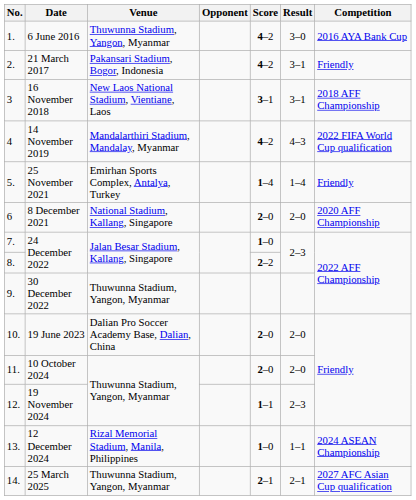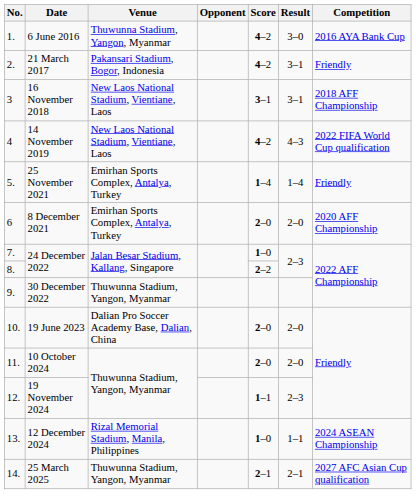 <table class="wikitable sortable" style=>
 <tr>
 <th>No.</th>
 <th>Date</th>
 <th>Venue</th>
 <th>Opponent</th>
 <th>Score</th>
 <th>Result</th>
 <th>Competition</th>
 </tr>
 <tr>
 <td>1.</td>
 <td>6 June 2016</td>
 <td><a href='#'>Thuwunna Stadium</a>, <a href='#'>Yangon</a>, Myanmar</td>
 <td></td>
 <td align=center><strong>4</strong>–2</td>
 <td align=center>3–0</td>
 <td><a href='#'>2016 AYA Bank Cup</a></td>
 </tr>
 <tr>
 <td>2.</td>
 <td>21 March 2017</td>
 <td><a href='#'>Pakansari Stadium</a>, <a href='#'>Bogor</a>, Indonesia</td>
 <td></td>
 <td align=center><strong>4</strong>–2</td>
 <td align=center>3–1</td>
 <td><a href='#'>Friendly</a></td>
 </tr>
 <tr>
 <td>3</td>
 <td>16 November 2018</td>
 <td><a href='#'>New Laos National Stadium</a>, <a href='#'>Vientiane</a>, Laos</td>
 <td></td>
 <td align=center><strong>3</strong>–1</td>
 <td align=center>3–1</td>
 <td><a href='#'>2018 AFF Championship</a></td>
 </tr>
 <tr>
 <td>4</td>
 <td>14 November 2019</td>
-<td><a href='#'>Mandalarthiri Stadium</a>, <a href='#'>Mandalay</a>, Myanmar</td>
+<td><a href='#'>New Laos National Stadium</a>, <a href='#'>Vientiane</a>, Laos</td>
 <td></td>
 <td align=center><strong>4</strong>–2</td>
 <td align=center>4–3</td>
 <td><a href='#'>2022 FIFA World Cup qualification</a></td>
 </tr>
 <tr>
 <td>5.</td>
 <td>25 November 2021</td>
 <td>Emirhan Sports Complex, <a href='#'>Antalya</a>, Turkey</td>
 <td></td>
 <td align=center><strong>1</strong>–4</td>
 <td align=center>1–4</td>
 <td><a href='#'>Friendly</a></td>
 </tr>
 <tr>
 <td>6</td>
 <td>8 December 2021</td>
-<td><a href='#'>National Stadium</a>, <a href='#'>Kallang</a>, Singapore</td>
+<td>Emirhan Sports Complex, <a href='#'>Antalya</a>, Turkey</td>
 <td></td>
 <td align=center><strong>2</strong>–0</td>
 <td align=center>2–0</td>
 <td><a href='#'>2020 AFF Championship</a></td>
 </tr>
 <tr>
 <td>7.</td>
 <td rowspan=2>24 December 2022</td>
 <td rowspan=2><a href='#'>Jalan Besar Stadium</a>, <a href='#'>Kallang</a>, Singapore</td>
 <td rowspan=2></td>
 <td align=center><strong>1</strong>–0</td>
 <td rowspan=2 align=center>2–3</td>
 <td rowspan=3><a href='#'>2022 AFF Championship</a></td>
 </tr>
 <tr>
 <td>8.</td>
 <td align=center><strong>2</strong>–2</td>
 </tr>
 <tr>
 <td>9.</td>
 <td>30 December 2022</td>
 <td>Thuwunna Stadium, Yangon, Myanmar</td>
 <td></td>
 <td></td>
 <td></td>
 </tr>
 <tr>
 <td>10.</td>
 <td>19 June 2023</td>
 <td>Dalian Pro Soccer Academy Base, <a href='#'>Dalian</a>, China</td>
 <td></td>
 <td align=center><strong>2</strong>–0</td>
 <td align=center>2–0</td>
 <td rowspan=3><a href='#'>Friendly</a></td>
 </tr>
 <tr>
 <td>11.</td>
 <td>10 October 2024</td>
 <td rowspan=2>Thuwunna Stadium, Yangon, Myanmar</td>
 <td></td>
 <td align=center><strong>2</strong>–0</td>
 <td align=center>2–0</td>
 </tr>
 <tr>
 <td>12.</td>
 <td>19 November 2024</td>
 <td></td>
 <td align=center><strong>1</strong>–1</td>
 <td align=center>2–3</td>
 </tr>
 <tr>
 <td>13.</td>
 <td>12 December 2024</td>
 <td><a href='#'>Rizal Memorial Stadium</a>, <a href='#'>Manila</a>, Philippines</td>
 <td></td>
 <td align=center><strong>1</strong>–0</td>
 <td align=center>1–1</td>
 <td><a href='#'>2024 ASEAN Championship</a></td>
 </tr>
 <tr>
 <td>14.</td>
 <td>25 March 2025</td>
 <td>Thuwunna Stadium, Yangon, Myanmar</td>
 <td></td>
 <td align=center><strong>2</strong>–1</td>
 <td align=center>2–1</td>
 <td><a href='#'>2027 AFC Asian Cup qualification</a></td>
 </tr>
 </table>
